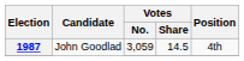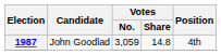 <table class="wikitable"  style="text-align:center; font-size:86%;">
 <tr>
 <th rowspan=2>Election</th>
 <th rowspan=2>Candidate</th>
 <th colspan=2>Votes</th>
 <th rowspan=2>Position</th>
 </tr>
 <tr>
 <th>No.</th>
 <th>Share</th>
 </tr>
 <tr>
 <th><a href='#'>1987</a></th>
 <td rowspan="2">John Goodlad</td>
 <td style="text-align:right;">3,059</td>
-<td style="text-align:right;">14.5</td>
+<td style="text-align:right;">14.8</td>
 <td>4th</td>
 </tr>
 <tr>
 </tr>
 </table>
